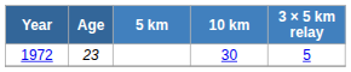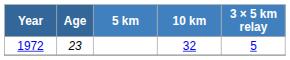 <table class="wikitable" style="font-size:95%; text-align:center; border:grey solid 1px; border-collapse:collapse; background:#ffffff;">
 <tr>
 <th style="background-color:#369; color:white; width:60px;"> Year </th>
 <th style="background-color:#369; color:white; width:40px;"> Age </th>
 <th style="background-color:#4180be; color:white; width:75px;"> 5 km </th>
 <th style="background-color:#4180be; color:white; width:75px;"> 10 km </th>
 <th style="background-color:#4180be; color:white; width:75px;"> 3 × 5 km <br> relay </th>
 </tr>
 <tr>
 <td><a href='#'>1972</a></td>
 <td><em>23</em></td>
 <td><a href='#'></a></td>
-<td><a href='#'>30</a></td>
+<td><a href='#'>32</a></td>
 <td><a href='#'>5</a></td>
 </tr>
 <tr>
 </tr>
 </table>
